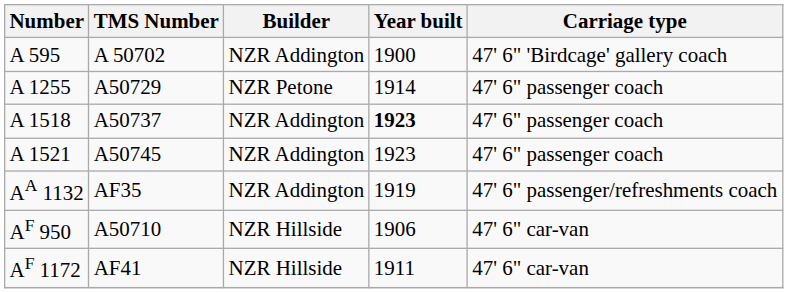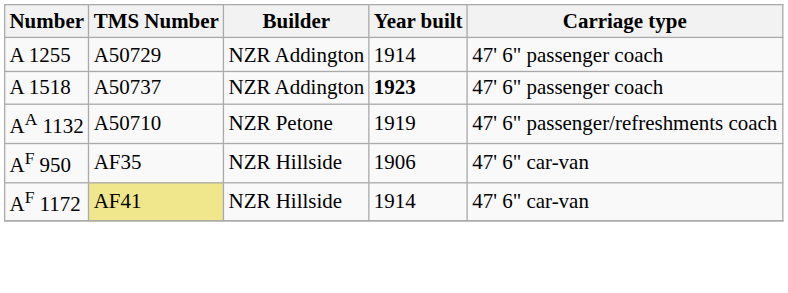 <table class="sortable wikitable" border="1">
 <tr>
 <th>Number</th>
 <th>TMS Number</th>
 <th>Builder</th>
 <th>Year built</th>
 <th>Carriage type</th>
 </tr>
 <tr>
-<td>A 595</td>
-<td>A 50702</td>
-<td>NZR Addington</td>
-<td>1900</td>
-<td>47' 6" 'Birdcage' gallery coach</td>
-</tr>
-<tr>
 <td>A 1255</td>
 <td>A50729</td>
-<td>NZR Petone</td>
+<td>NZR Addington</td>
 <td>1914</td>
 <td>47' 6" passenger coach</td>
 </tr>
 <tr>
 <td>A 1518</td>
 <td>A50737</td>
 <td>NZR Addington</td>
 <td><strong>1923</strong></td>
 <td>47' 6" passenger coach</td>
 </tr>
 <tr>
-<td>A 1521</td>
-<td>A50745</td>
-<td>NZR Addington</td>
-<td>1923</td>
-<td>47' 6" passenger coach</td>
-</tr>
-<tr>
 <td>A<sup>A</sup> 1132</td>
-<td>AF35</td>
-<td>NZR Addington</td>
+<td>A50710</td>
+<td>NZR Petone</td>
 <td>1919</td>
 <td>47' 6" passenger/refreshments coach</td>
 </tr>
 <tr>
 <td>A<sup>F</sup> 950</td>
-<td>A50710</td>
+<td>AF35</td>
 <td>NZR Hillside</td>
 <td>1906</td>
 <td>47' 6" car-van</td>
 </tr>
 <tr>
 <td>A<sup>F</sup> 1172</td>
-<td>AF41</td>
+<td style="background: khaki;">AF41</td>
 <td>NZR Hillside</td>
-<td>1911</td>
+<td>1914</td>
 <td>47' 6" car-van</td>
 </tr>
 <tr>
 </tr>
 </table>
